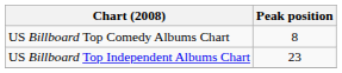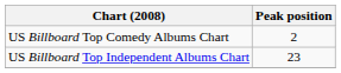 <table class="wikitable sortable">
 <tr>
 <th>Chart (2008)</th>
 <th>Peak position</th>
 </tr>
 <tr>
 <td>US <em>Billboard</em> Top Comedy Albums Chart</td>
-<td style="text-align:center;">8</td>
+<td style="text-align:center;">2</td>
 </tr>
 <tr>
 <td>US <em>Billboard</em> <a href='#'>Top Independent Albums Chart</a></td>
 <td style="text-align:center;">23</td>
 </tr>
 <tr>
 </tr>
 </table>
